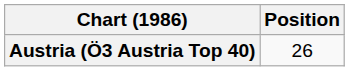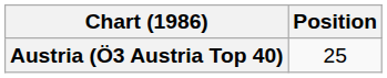 <table class="wikitable plainrowheaders" style="text-align:center">
 <tr>
 <th scope="col">Chart (1986)</th>
 <th scope="col">Position</th>
 </tr>
 <tr>
 <th scope="row">Austria (Ö3 Austria Top 40)</th>
-<td>26</td>
+<td>25</td>
 </tr>
 </table>
